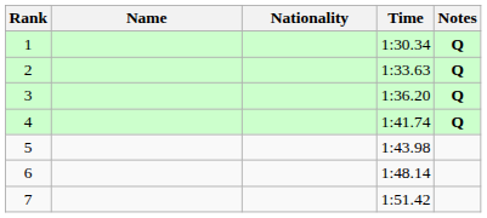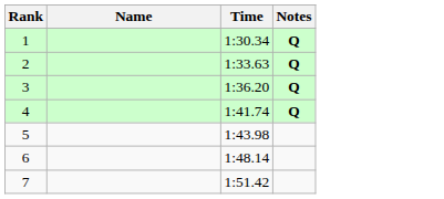 <table class="wikitable sortable" style="text-align:center">
 <tr>
 <th>Rank</th>
 <th style="width:180px">Name</th>
-<th style="width:125px">Nationality</th>
 <th>Time</th>
 <th>Notes</th>
 </tr>
 <tr style="background:#cfc;">
 <td>1</td>
-<td style="text-align:left;"></td>
 <td style="text-align:left;"></td>
 <td>1:30.34</td>
 <td><strong>Q</strong></td>
 </tr>
 <tr style="background:#cfc;">
 <td>2</td>
 <td style="text-align:left;"></td>
-<td style="text-align:left;"></td>
 <td>1:33.63</td>
 <td><strong>Q</strong></td>
 </tr>
 <tr style="background:#cfc;">
 <td>3</td>
-<td style="text-align:left;"></td>
 <td style="text-align:left;"></td>
 <td>1:36.20</td>
 <td><strong>Q</strong></td>
 </tr>
 <tr style="background:#cfc;">
 <td>4</td>
 <td style="text-align:left;"></td>
-<td style="text-align:left;"></td>
 <td>1:41.74</td>
 <td><strong>Q</strong></td>
 </tr>
 <tr>
 <td>5</td>
-<td style="text-align:left;"></td>
 <td style="text-align:left;"></td>
 <td>1:43.98</td>
 <td></td>
 </tr>
 <tr>
 <td>6</td>
 <td style="text-align:left;"></td>
-<td style="text-align:left;"></td>
 <td>1:48.14</td>
 <td></td>
 </tr>
 <tr>
 <td>7</td>
 <td style="text-align:left;"></td>
-<td style="text-align:left;"></td>
 <td>1:51.42</td>
 <td></td>
 </tr>
 </table>
